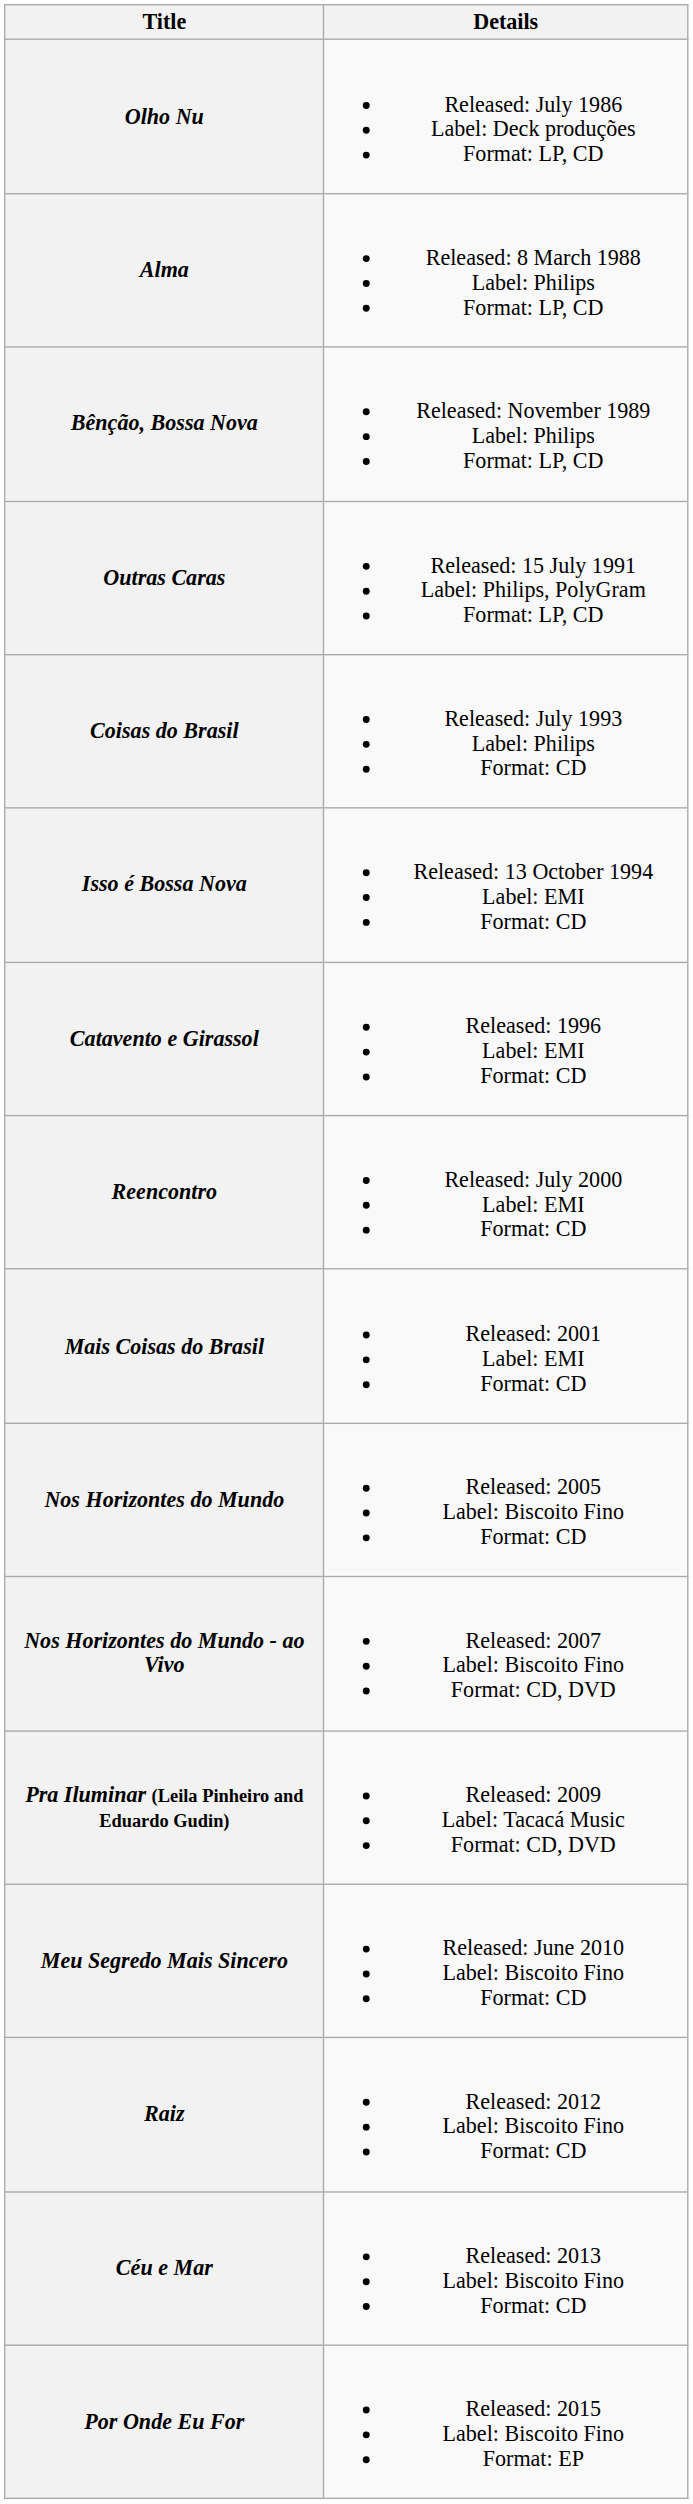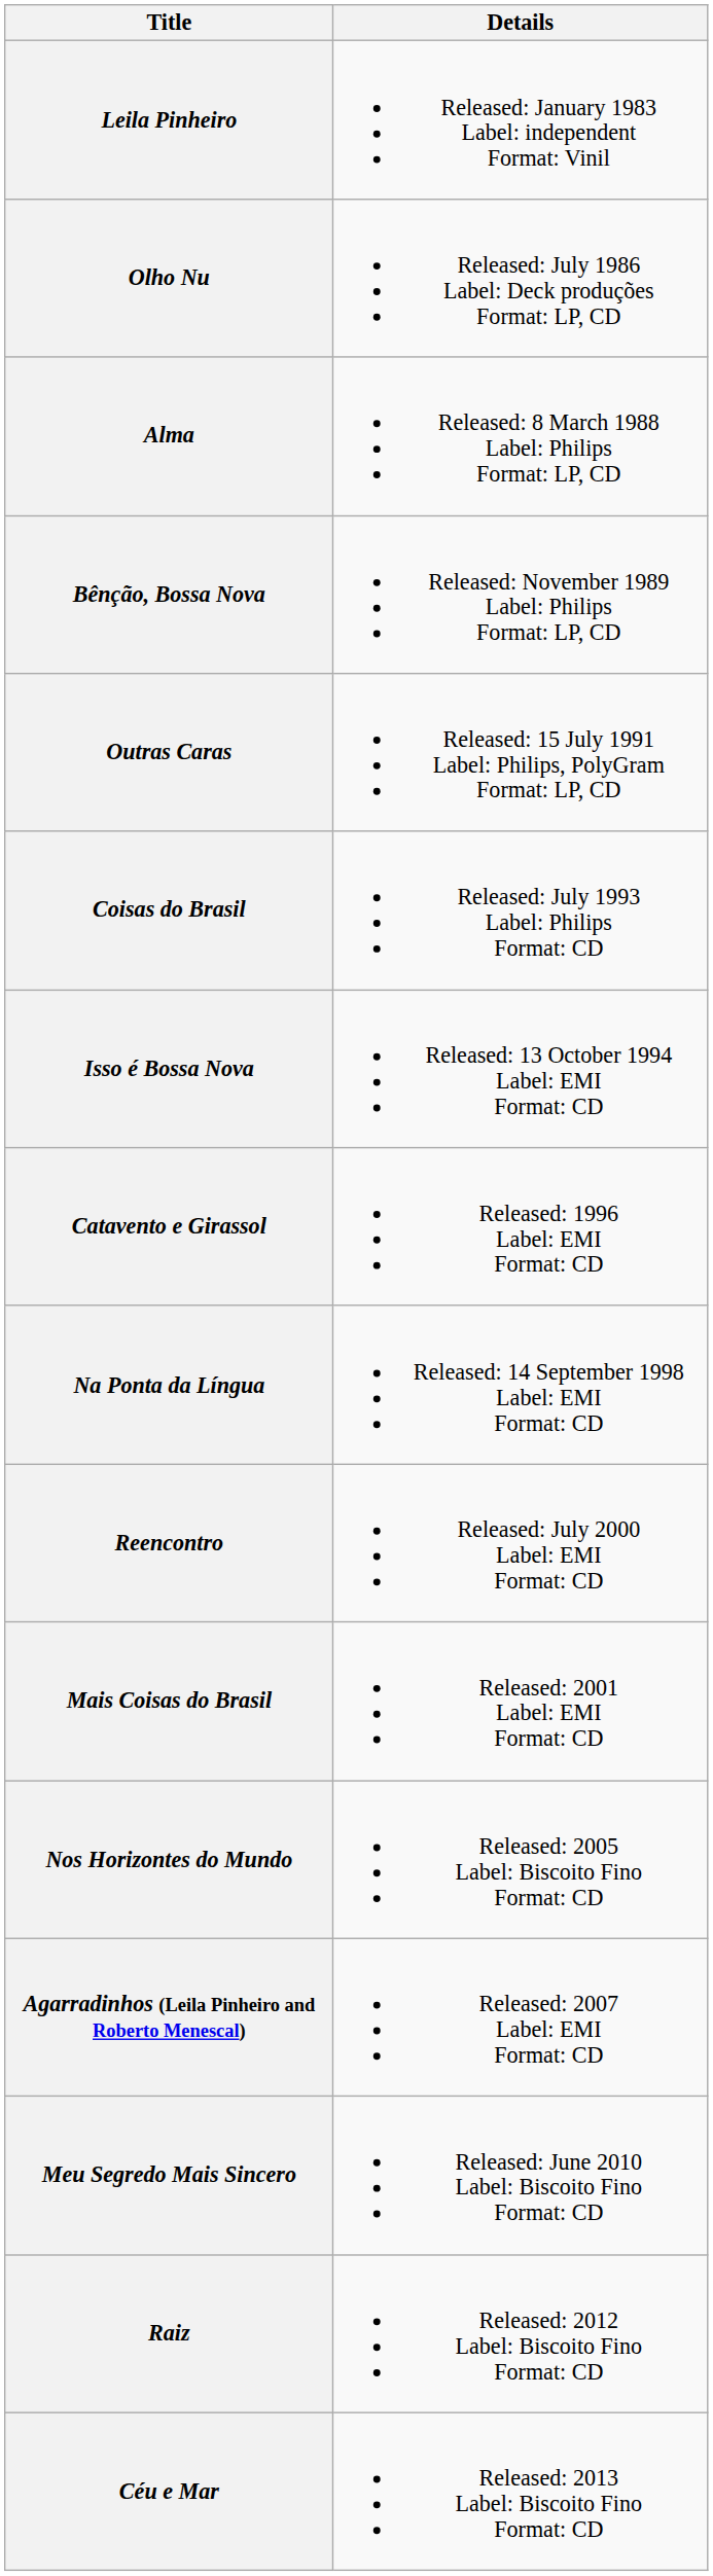 <table class="wikitable plainrowheaders" style="text-align:center;">
 <tr>
 <th scope="col" style="width:14em;">Title</th>
 <th scope="col" style="width:16em;">Details</th>
+</tr>
+<tr>
+<th scope="row"><em>Leila Pinheiro</em></th>
+<td><br><ul><li>Released: January 1983</li><li>Label: independent</li><li>Format: Vinil</li></ul></td>
 </tr>
 <tr>
 <th scope="row"><em>Olho Nu</em></th>
 <td><br><ul><li>Released: July 1986</li><li>Label:  Deck produções</li><li>Format: LP, CD</li></ul></td>
 </tr>
 <tr>
 <th scope="row"><em>Alma</em></th>
 <td><br><ul><li>Released: 8 March 1988</li><li>Label: Philips</li><li>Format: LP, CD</li></ul></td>
 </tr>
 <tr>
 <th scope="row"><em>Bênção, Bossa Nova</em></th>
 <td><br><ul><li>Released: November 1989</li><li>Label: Philips</li><li>Format: LP, CD</li></ul></td>
 </tr>
 <tr>
 <th scope="row"><em>Outras Caras</em></th>
 <td><br><ul><li>Released: 15 July 1991</li><li>Label: Philips, PolyGram</li><li>Format: LP, CD</li></ul></td>
 </tr>
 <tr>
 <th scope="row"><em>Coisas do Brasil</em></th>
 <td><br><ul><li>Released: July 1993</li><li>Label: Philips</li><li>Format: CD</li></ul></td>
 </tr>
 <tr>
 <th scope="row"><em>Isso é Bossa Nova</em></th>
 <td><br><ul><li>Released: 13 October 1994</li><li>Label: EMI</li><li>Format: CD</li></ul></td>
 </tr>
 <tr>
 <th scope="row"><em>Catavento e Girassol</em></th>
 <td><br><ul><li>Released: 1996</li><li>Label: EMI</li><li>Format: CD</li></ul></td>
 </tr>
 <tr>
+<th scope="row"><em>Na Ponta da Língua </em></th>
+<td><br><ul><li>Released: 14 September 1998</li><li>Label: EMI</li><li>Format: CD</li></ul></td>
+</tr>
+<tr>
 <th scope="row"><em>Reencontro</em></th>
 <td><br><ul><li>Released: July 2000</li><li>Label: EMI</li><li>Format: CD</li></ul></td>
 </tr>
 <tr>
 <th scope="row"><em>Mais Coisas do Brasil</em></th>
 <td><br><ul><li>Released: 2001</li><li>Label: EMI</li><li>Format: CD</li></ul></td>
 </tr>
 <tr>
 <th scope="row"><em>Nos Horizontes do Mundo</em></th>
 <td><br><ul><li>Released: 2005</li><li>Label: Biscoito Fino</li><li>Format: CD</li></ul></td>
 </tr>
 <tr>
-<th scope="row"><em>Nos Horizontes do Mundo - ao Vivo</em></th>
-<td><br><ul><li>Released: 2007</li><li>Label: Biscoito Fino</li><li>Format: CD, DVD</li></ul></td>
-</tr>
-<tr>
-<th scope="row"><em>Pra Iluminar</em> <small>(Leila Pinheiro and Eduardo Gudin)</small></th>
-<td><br><ul><li>Released: 2009</li><li>Label: Tacacá Music</li><li>Format: CD, DVD</li></ul></td>
+<th scope="row"><em>Agarradinhos</em> <small>(Leila Pinheiro and <a href='#'>Roberto Menescal</a>)</small></th>
+<td><br><ul><li>Released: 2007</li><li>Label: EMI</li><li>Format: CD</li></ul></td>
 </tr>
 <tr>
 <th scope="row"><em>Meu Segredo Mais Sincero</em></th>
 <td><br><ul><li>Released: June 2010</li><li>Label: Biscoito Fino</li><li>Format: CD</li></ul></td>
 </tr>
 <tr>
 <th scope="row"><em>Raiz</em></th>
 <td><br><ul><li>Released: 2012</li><li>Label: Biscoito Fino</li><li>Format: CD</li></ul></td>
 </tr>
 <tr>
 <th scope="row"><em>Céu e Mar</em></th>
 <td><br><ul><li>Released: 2013</li><li>Label: Biscoito Fino</li><li>Format: CD</li></ul></td>
 </tr>
-<tr>
-<th scope="row"><em>Por Onde Eu For</em></th>
-<td><br><ul><li>Released: 2015</li><li>Label: Biscoito Fino</li><li>Format: EP</li></ul></td>
-</tr>
 </table>
